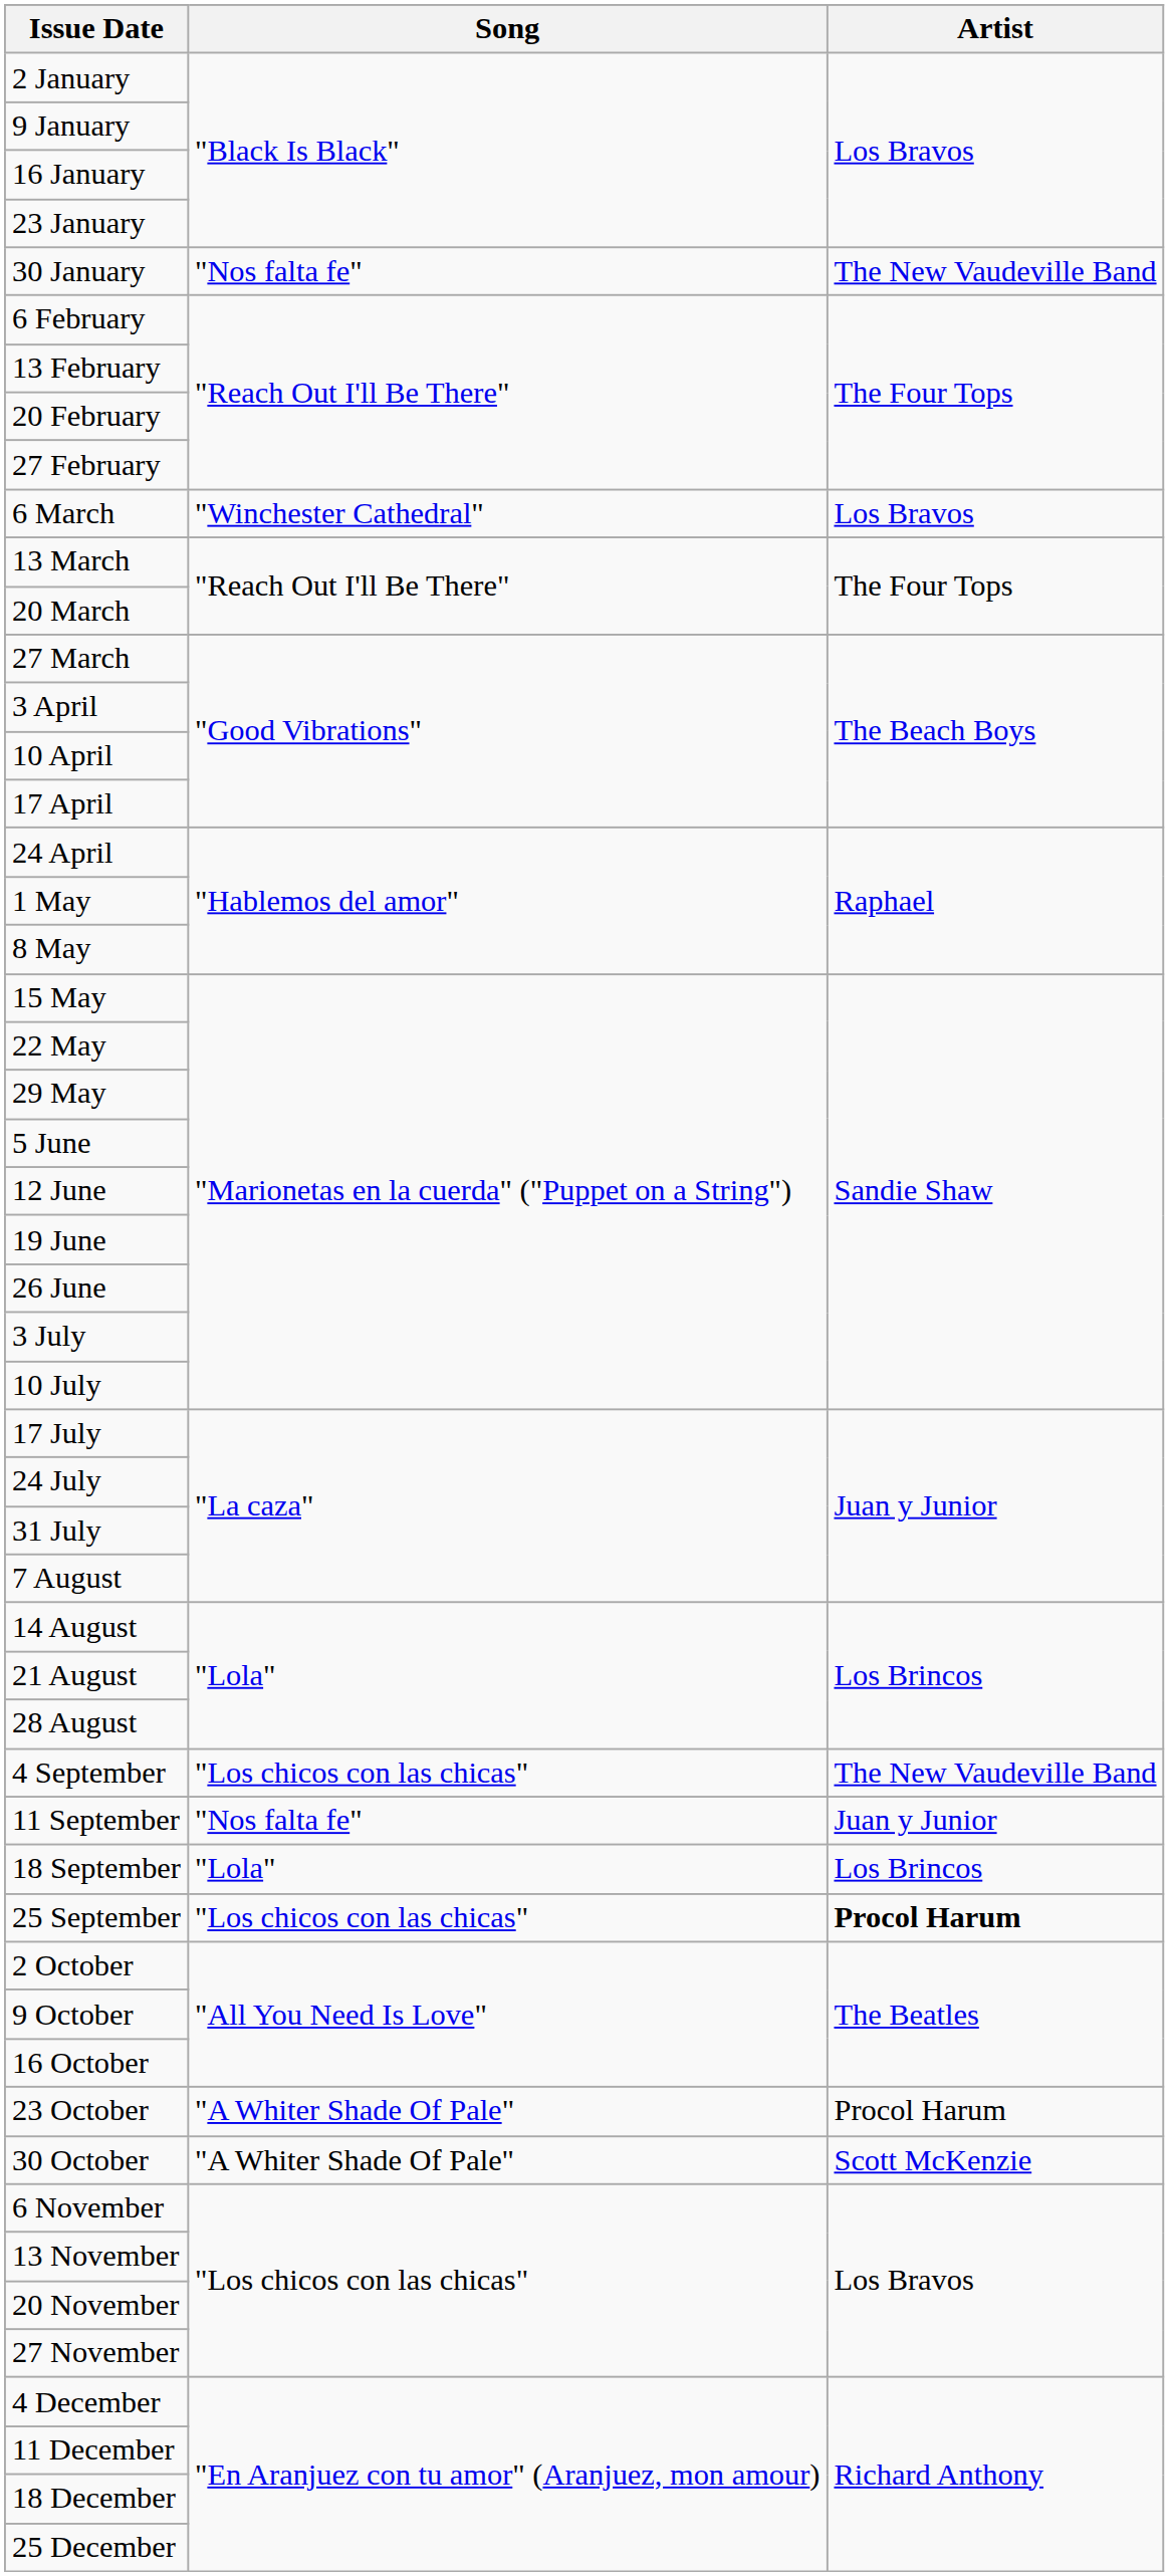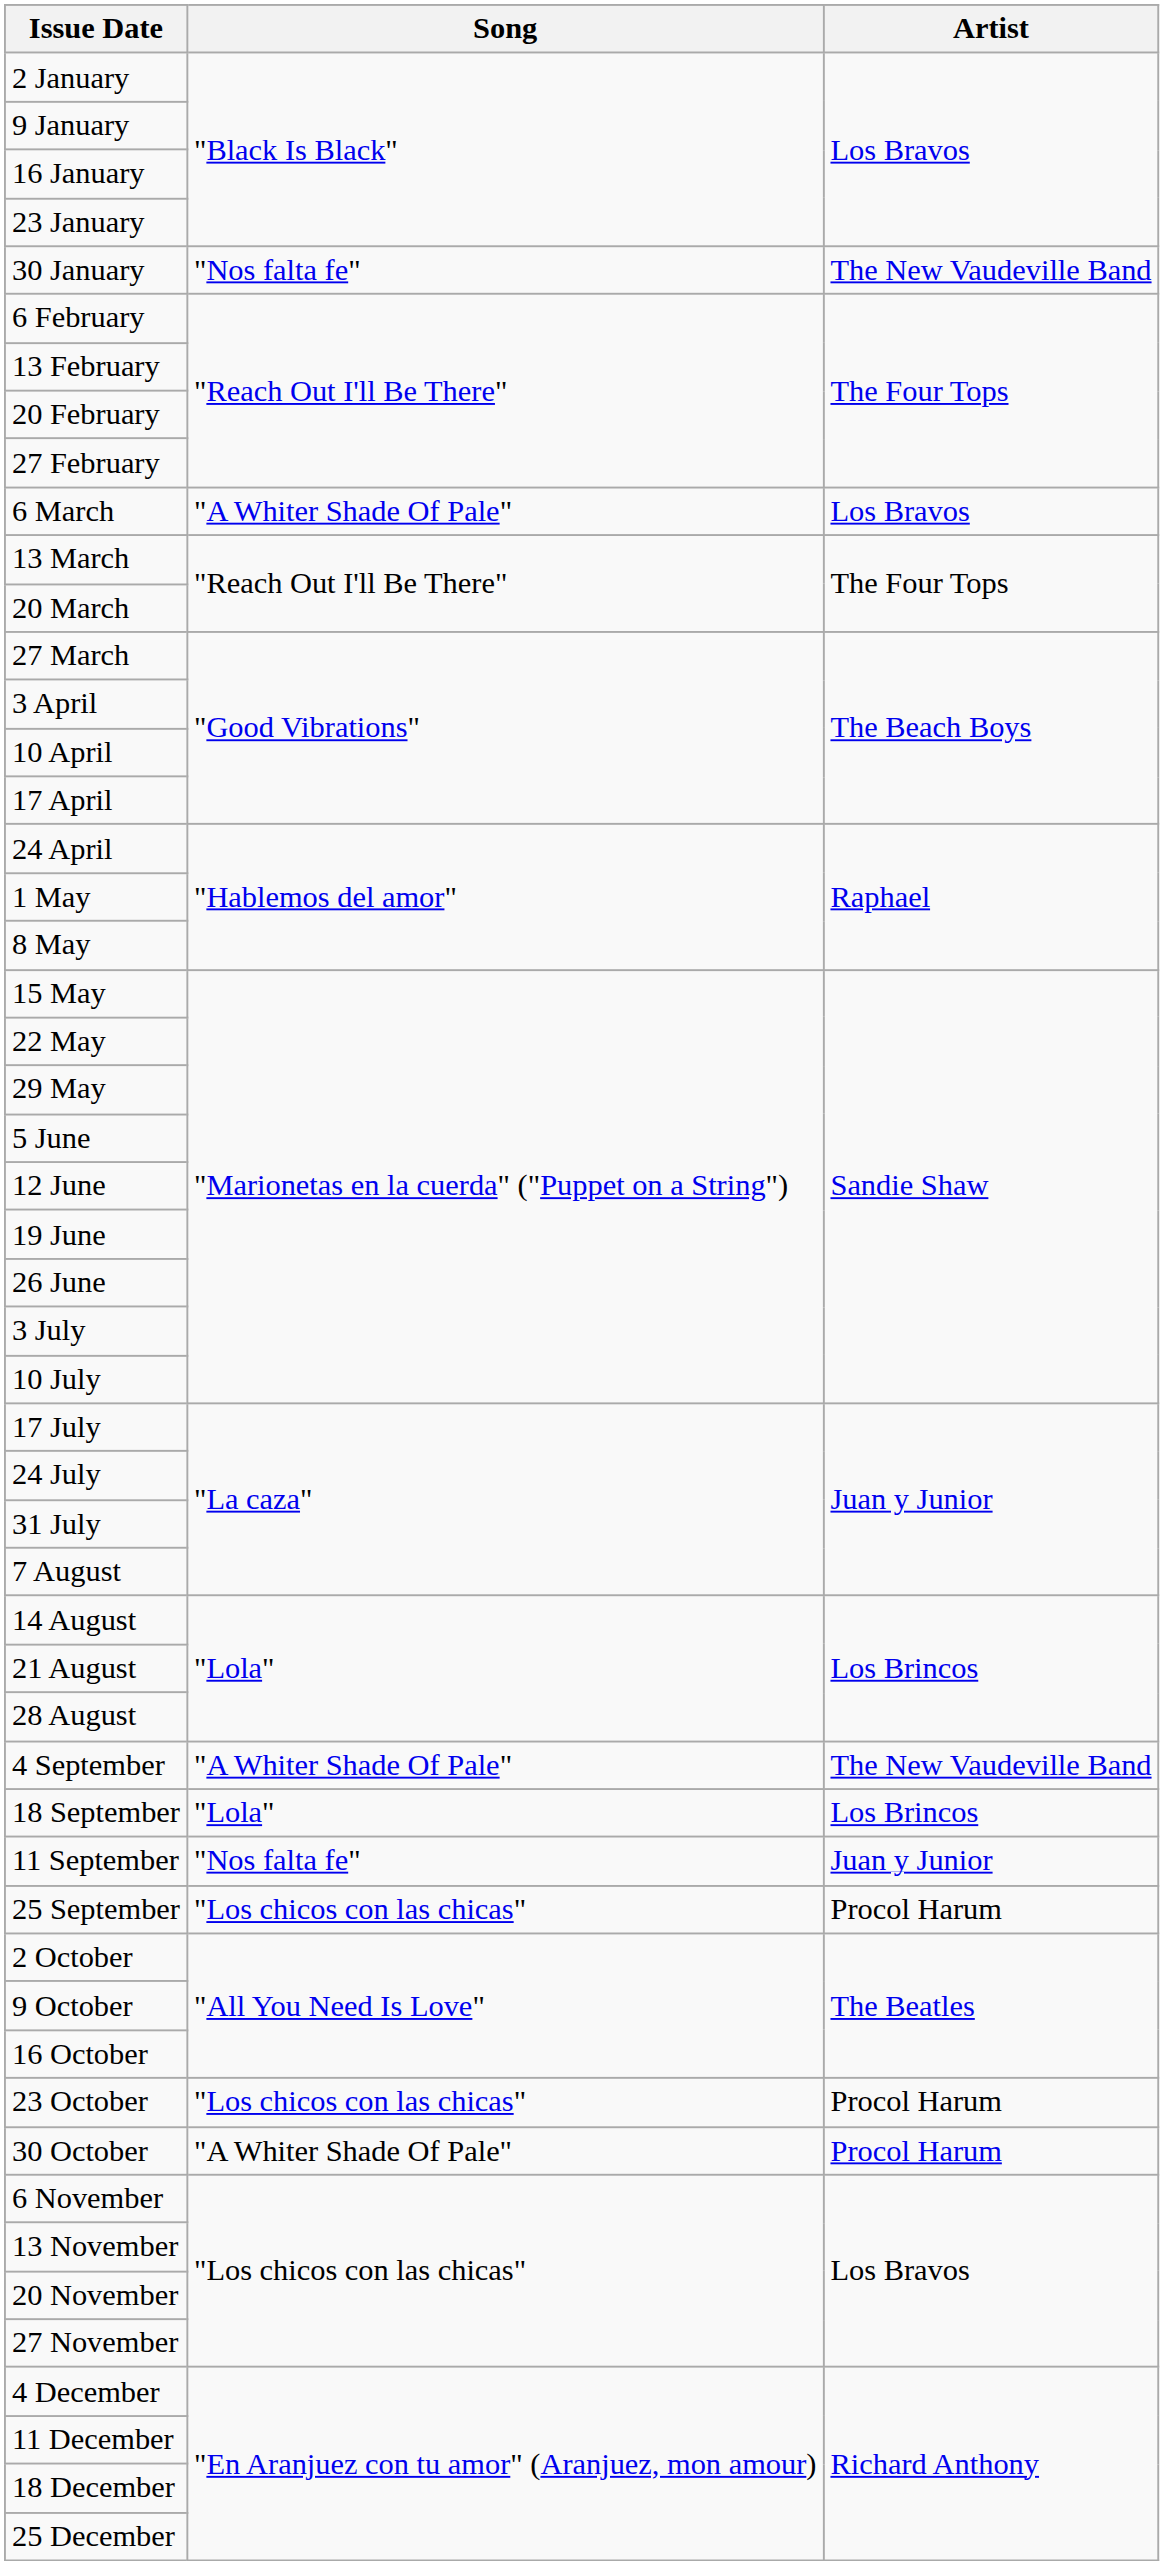 <table class="wikitable">
 <tr>
 <th>Issue Date</th>
 <th>Song</th>
 <th>Artist</th>
 </tr>
 <tr>
 <td>2 January</td>
 <td rowspan=4>"<a href='#'>Black Is Black</a>"</td>
 <td rowspan=4><a href='#'>Los Bravos</a></td>
 </tr>
 <tr>
 <td>9 January</td>
 </tr>
 <tr>
 <td>16 January</td>
 </tr>
 <tr>
 <td>23 January</td>
 </tr>
 <tr>
 <td>30 January</td>
 <td rowspan=1>"<a href='#'>Nos falta fe</a>"</td>
 <td rowspan=1><a href='#'>The New Vaudeville Band</a></td>
 </tr>
 <tr>
 <td>6 February</td>
 <td rowspan=4>"<a href='#'>Reach Out I'll Be There</a>"</td>
 <td rowspan=4><a href='#'>The Four Tops</a></td>
 </tr>
 <tr>
 <td>13 February</td>
 </tr>
 <tr>
 <td>20 February</td>
 </tr>
 <tr>
 <td>27 February</td>
 </tr>
 <tr>
 <td>6 March</td>
-<td rowspan=1>"<a href='#'>Winchester Cathedral</a>"</td>
+<td rowspan=1>"<a href='#'>A Whiter Shade Of Pale</a>"</td>
 <td rowspan="1"><a href='#'>Los Bravos</a></td>
 </tr>
 <tr>
 <td>13 March</td>
 <td rowspan=2>"Reach Out I'll Be There"</td>
 <td rowspan=2>The Four Tops</td>
 </tr>
 <tr>
 <td>20 March</td>
 </tr>
 <tr>
 <td>27 March</td>
 <td rowspan=4>"<a href='#'>Good Vibrations</a>"</td>
 <td rowspan=4><a href='#'>The Beach Boys</a></td>
 </tr>
 <tr>
 <td>3 April</td>
 </tr>
 <tr>
 <td>10 April</td>
 </tr>
 <tr>
 <td>17 April</td>
 </tr>
 <tr>
 <td>24 April</td>
 <td rowspan=3>"<a href='#'>Hablemos del amor</a>"</td>
 <td rowspan="3"><a href='#'>Raphael</a></td>
 </tr>
 <tr>
 <td>1 May</td>
 </tr>
 <tr>
 <td>8 May</td>
 </tr>
 <tr>
 <td>15 May</td>
 <td rowspan=9>"<a href='#'>Marionetas en la cuerda</a>" ("<a href='#'>Puppet on a String</a>")</td>
 <td rowspan="9"><a href='#'>Sandie Shaw</a></td>
 </tr>
 <tr>
 <td>22 May</td>
 </tr>
 <tr>
 <td>29 May</td>
 </tr>
 <tr>
 <td>5 June</td>
 </tr>
 <tr>
 <td>12 June</td>
 </tr>
 <tr>
 <td>19 June</td>
 </tr>
 <tr |>
 <td>26 June</td>
 </tr>
 <tr>
 <td>3 July</td>
 </tr>
 <tr>
 <td>10 July</td>
 </tr>
 <tr>
 <td>17 July</td>
 <td rowspan=4>"<a href='#'>La caza</a>"</td>
 <td rowspan="4"><a href='#'>Juan y Junior</a></td>
 </tr>
 <tr>
 <td>24 July</td>
 </tr>
 <tr>
 <td>31 July</td>
 </tr>
 <tr>
 <td>7 August</td>
 </tr>
 <tr>
 <td>14 August</td>
 <td rowspan=3>"<a href='#'>Lola</a>"</td>
 <td rowspan=3><a href='#'>Los Brincos</a></td>
 </tr>
 <tr>
 <td>21 August</td>
 </tr>
 <tr>
 <td>28 August</td>
 </tr>
 <tr>
 <td>4 September</td>
-<td rowspan=1>"<a href='#'>Los chicos con las chicas</a>"</td>
+<td rowspan=1>"<a href='#'>A Whiter Shade Of Pale</a>"</td>
 <td rowspan=1><a href='#'>The New Vaudeville Band</a></td>
+</tr>
+<tr>
+<td>18 September</td>
+<td rowspan=1>"<a href='#'>Lola</a>"</td>
+<td rowspan=1><a href='#'>Los Brincos</a></td>
 </tr>
 <tr>
 <td>11 September</td>
 <td rowspan=1>"<a href='#'>Nos falta fe</a>"</td>
 <td rowspan="1"><a href='#'>Juan y Junior</a></td>
 </tr>
 <tr>
-<td>18 September</td>
-<td rowspan=1>"<a href='#'>Lola</a>"</td>
-<td rowspan=1><a href='#'>Los Brincos</a></td>
-</tr>
-<tr>
 <td>25 September</td>
 <td rowspan=1>"<a href='#'>Los chicos con las chicas</a>"</td>
-<td><strong>Procol Harum</strong></td>
+<td>Procol Harum</td>
 </tr>
 <tr>
 <td>2 October</td>
 <td rowspan=3>"<a href='#'>All You Need Is Love</a>"</td>
 <td rowspan=3><a href='#'>The Beatles</a></td>
 </tr>
 <tr>
 <td>9 October</td>
 </tr>
 <tr>
 <td>16 October</td>
 </tr>
 <tr>
 <td>23 October</td>
-<td rowspan=1>"<a href='#'>A Whiter Shade Of Pale</a>"</td>
+<td rowspan=1>"<a href='#'>Los chicos con las chicas</a>"</td>
 <td>Procol Harum</td>
 </tr>
 <tr>
 <td>30 October</td>
 <td rowspan=1>"A Whiter Shade Of Pale"</td>
-<td rowspan=1><a href='#'>Scott McKenzie</a></td>
+<td rowspan=1><a href='#'>Procol Harum</a></td>
 </tr>
 <tr>
 <td>6 November</td>
 <td rowspan=4>"Los chicos con las chicas"</td>
 <td rowspan="4">Los Bravos</td>
 </tr>
 <tr>
 <td>13 November</td>
 </tr>
 <tr>
 <td>20 November</td>
 </tr>
 <tr>
 <td>27 November</td>
 </tr>
 <tr>
 <td>4 December</td>
 <td rowspan=4>"<a href='#'>En Aranjuez con tu amor</a>" (<a href='#'>Aranjuez, mon amour</a>)</td>
 <td rowspan="4"><a href='#'>Richard Anthony</a></td>
 </tr>
 <tr>
 <td>11 December</td>
 </tr>
 <tr>
 <td>18 December</td>
 </tr>
 <tr>
 <td>25 December</td>
 </tr>
 </table>
